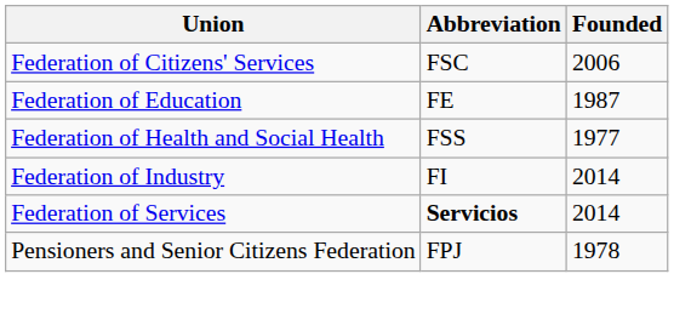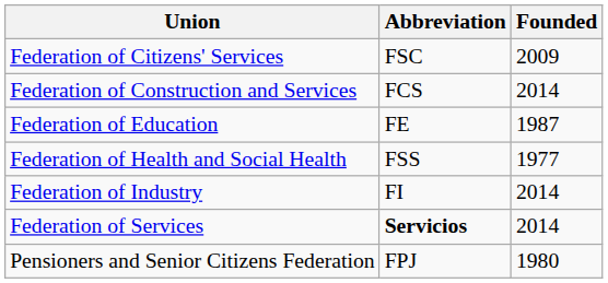 <table class="wikitable sortable">
 <tr>
 <th>Union</th>
 <th>Abbreviation</th>
 <th>Founded</th>
 </tr>
 <tr>
 <td><a href='#'>Federation of Citizens' Services</a></td>
 <td>FSC</td>
-<td>2006</td>
+<td>2009</td>
+</tr>
+<tr>
+<td><a href='#'>Federation of Construction and Services</a></td>
+<td>FCS</td>
+<td>2014</td>
 </tr>
 <tr>
 <td><a href='#'>Federation of Education</a></td>
 <td>FE</td>
 <td>1987</td>
 </tr>
 <tr>
 <td><a href='#'>Federation of Health and Social Health</a></td>
 <td>FSS</td>
 <td>1977</td>
 </tr>
 <tr>
 <td><a href='#'>Federation of Industry</a></td>
 <td>FI</td>
 <td>2014</td>
 </tr>
 <tr>
 <td><a href='#'>Federation of Services</a></td>
 <td><strong>Servicios</strong></td>
 <td>2014</td>
 </tr>
 <tr>
 <td>Pensioners and Senior Citizens Federation</td>
 <td>FPJ</td>
-<td>1978</td>
+<td>1980</td>
 </tr>
 </table>
